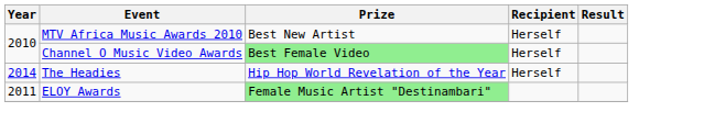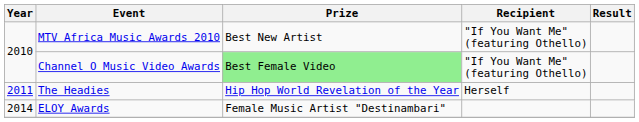 <table class="wikitable">
 <tr>
 <th>Year</th>
 <th>Event</th>
 <th>Prize</th>
 <th>Recipient</th>
 <th>Result</th>
 </tr>
 <tr>
 <td rowspan="2">2010</td>
 <td><a href='#'>MTV Africa Music Awards 2010</a></td>
 <td>Best New Artist</td>
-<td>Herself</td>
+<td>"If You Want Me" <br><span>(featuring Othello)</span></td>
 <td></td>
 </tr>
 <tr>
 <td><a href='#'>Channel O Music Video Awards</a></td>
 <td style="background: lightgreen;">Best Female Video</td>
-<td>Herself</td>
+<td>"If You Want Me" <br><span>(featuring Othello)</span></td>
 <td></td>
 </tr>
 <tr>
-<td><a href='#'>2014</a></td>
+<td><a href='#'>2011</a></td>
 <td><a href='#'>The Headies</a></td>
 <td><a href='#'>Hip Hop World Revelation of the Year</a></td>
 <td>Herself</td>
 <td></td>
 </tr>
 <tr>
-<td>2011</td>
+<td>2014</td>
 <td><a href='#'>ELOY Awards</a></td>
-<td style="background: lightgreen;">Female Music Artist "Destinambari"</td>
+<td>Female Music Artist "Destinambari"</td>
 <td></td>
 <td></td>
 </tr>
 <tr>
 </tr>
 </table>
